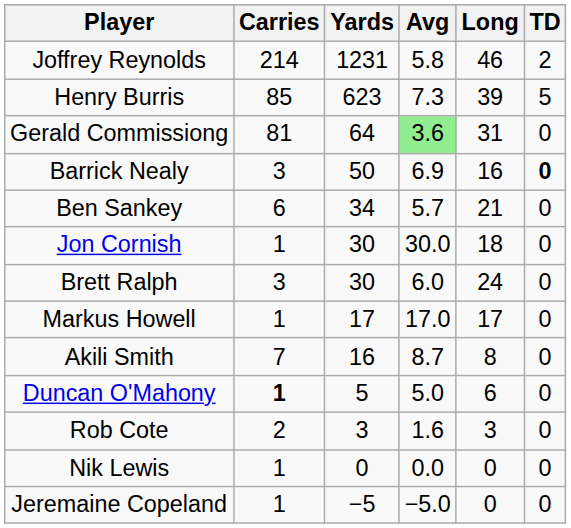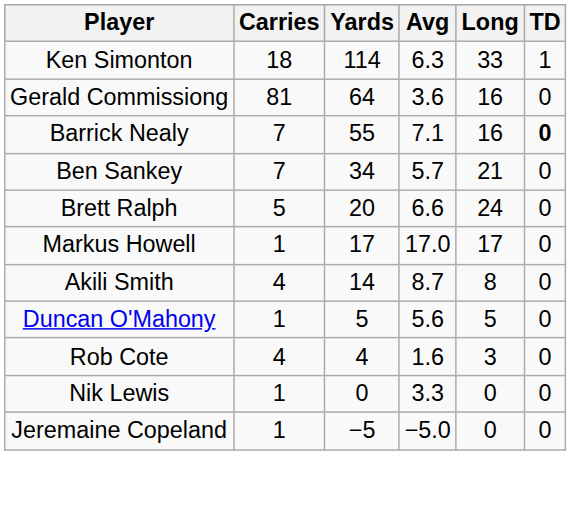 <table class="wikitable">
 <tr ALIGN="center" bgcolor="#c0c0c0">
 <th ALIGN="center">Player</th>
 <th ALIGN="center">Carries</th>
 <th ALIGN="center">Yards</th>
 <th ALIGN="center">Avg</th>
 <th ALIGN="center">Long</th>
 <th ALIGN="center">TD</th>
 </tr>
 <tr align="center">
-<td>Joffrey Reynolds</td>
-<td>214</td>
-<td>1231</td>
-<td>5.8</td>
-<td>46</td>
-<td>2</td>
-</tr>
-<tr align="center">
-<td>Henry Burris</td>
-<td>85</td>
-<td>623</td>
-<td>7.3</td>
-<td>39</td>
-<td>5</td>
+<td>Ken Simonton</td>
+<td>18</td>
+<td>114</td>
+<td>6.3</td>
+<td>33</td>
+<td>1</td>
 </tr>
 <tr align="center">
 <td>Gerald Commissiong</td>
 <td>81</td>
 <td>64</td>
-<td style="background: lightgreen;">3.6</td>
-<td>31</td>
+<td>3.6</td>
+<td>16</td>
 <td>0</td>
 </tr>
 <tr align="center">
 <td>Barrick Nealy</td>
-<td>3</td>
-<td>50</td>
-<td>6.9</td>
+<td>7</td>
+<td>55</td>
+<td>7.1</td>
 <td>16</td>
 <td><strong>0</strong></td>
 </tr>
 <tr align="center">
 <td>Ben Sankey</td>
-<td>6</td>
+<td>7</td>
 <td>34</td>
 <td>5.7</td>
 <td>21</td>
 <td>0</td>
 </tr>
 <tr align="center">
-<td><a href='#'>Jon Cornish</a></td>
-<td>1</td>
-<td>30</td>
-<td>30.0</td>
-<td>18</td>
-<td>0</td>
-</tr>
-<tr align="center">
 <td>Brett Ralph</td>
-<td>3</td>
-<td>30</td>
-<td>6.0</td>
+<td>5</td>
+<td>20</td>
+<td>6.6</td>
 <td>24</td>
 <td>0</td>
 </tr>
 <tr align="center">
 <td>Markus Howell</td>
 <td>1</td>
 <td>17</td>
 <td>17.0</td>
 <td>17</td>
 <td>0</td>
 </tr>
 <tr align="center">
 <td>Akili Smith</td>
-<td>7</td>
-<td>16</td>
+<td>4</td>
+<td>14</td>
 <td>8.7</td>
 <td>8</td>
 <td>0</td>
 </tr>
 <tr align="center">
 <td><a href='#'>Duncan O'Mahony</a></td>
-<td><strong>1</strong></td>
+<td>1</td>
 <td>5</td>
-<td>5.0</td>
-<td>6</td>
+<td>5.6</td>
+<td>5</td>
 <td>0</td>
 </tr>
 <tr align="center">
 <td>Rob Cote</td>
-<td>2</td>
-<td>3</td>
+<td>4</td>
+<td>4</td>
 <td>1.6</td>
 <td>3</td>
 <td>0</td>
 </tr>
 <tr align="center">
 <td>Nik Lewis</td>
 <td>1</td>
 <td>0</td>
-<td>0.0</td>
+<td>3.3</td>
 <td>0</td>
 <td>0</td>
 </tr>
 <tr align="center">
 <td>Jeremaine Copeland</td>
 <td>1</td>
 <td>−5</td>
 <td>−5.0</td>
 <td>0</td>
 <td>0</td>
 </tr>
 </table>
